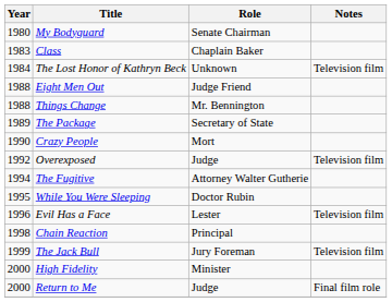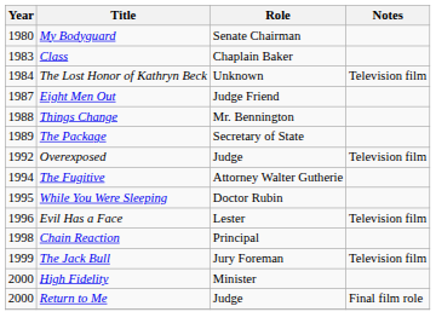 <table class="wikitable sortable">
 <tr>
 <th>Year</th>
 <th>Title</th>
 <th>Role</th>
 <th class="unsortable">Notes</th>
 </tr>
 <tr>
 <td>1980</td>
 <td><em><a href='#'>My Bodyguard</a></em></td>
 <td>Senate Chairman</td>
 <td></td>
 </tr>
 <tr>
 <td>1983</td>
 <td><em><a href='#'>Class</a></em></td>
 <td>Chaplain Baker</td>
 <td></td>
 </tr>
 <tr>
 <td>1984</td>
 <td><em>The Lost Honor of Kathryn Beck</em></td>
 <td>Unknown</td>
 <td>Television film</td>
 </tr>
 <tr>
-<td>1988</td>
+<td>1987</td>
 <td><em><a href='#'>Eight Men Out</a></em></td>
 <td>Judge Friend</td>
 <td></td>
 </tr>
 <tr>
 <td>1988</td>
 <td><em><a href='#'>Things Change</a></em></td>
 <td>Mr. Bennington</td>
 <td></td>
 </tr>
 <tr>
 <td>1989</td>
 <td><em><a href='#'>The Package</a></em></td>
 <td>Secretary of State</td>
-<td></td>
-</tr>
-<tr>
-<td>1990</td>
-<td><em><a href='#'>Crazy People</a></em></td>
-<td>Mort</td>
 <td></td>
 </tr>
 <tr>
 <td>1992</td>
 <td><em>Overexposed</em></td>
 <td>Judge</td>
 <td>Television film</td>
 </tr>
 <tr>
 <td>1994</td>
 <td><em><a href='#'>The Fugitive</a></em></td>
 <td>Attorney Walter Gutherie</td>
 <td></td>
 </tr>
 <tr>
 <td>1995</td>
 <td><em><a href='#'>While You Were Sleeping</a></em></td>
 <td>Doctor Rubin</td>
 <td></td>
 </tr>
 <tr>
 <td>1996</td>
 <td><em>Evil Has a Face</em></td>
 <td>Lester</td>
 <td>Television film</td>
 </tr>
 <tr>
 <td>1998</td>
 <td><em><a href='#'>Chain Reaction</a></em></td>
 <td>Principal</td>
 <td></td>
 </tr>
 <tr>
 <td>1999</td>
 <td><em><a href='#'>The Jack Bull</a></em></td>
 <td>Jury Foreman</td>
 <td>Television film</td>
 </tr>
 <tr>
 <td>2000</td>
 <td><em><a href='#'>High Fidelity</a></em></td>
 <td>Minister</td>
 <td></td>
 </tr>
 <tr>
 <td>2000</td>
 <td><em><a href='#'>Return to Me</a></em></td>
 <td>Judge</td>
 <td>Final film role</td>
 </tr>
 <tr>
 </tr>
 </table>
